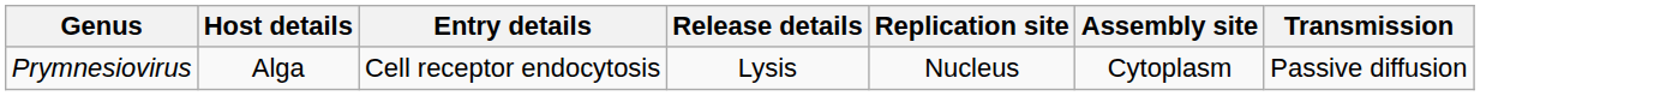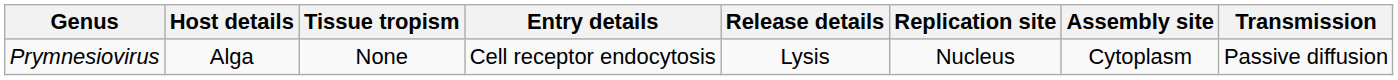 <table class="wikitable sortable" style="text-align:center">
 <tr>
 <th>Genus</th>
 <th>Host details</th>
+<th>Tissue tropism</th>
 <th>Entry details</th>
 <th>Release details</th>
 <th>Replication site</th>
 <th>Assembly site</th>
 <th>Transmission</th>
 </tr>
 <tr>
 <td><em>Prymnesiovirus</em></td>
 <td>Alga</td>
+<td>None</td>
 <td>Cell receptor endocytosis</td>
 <td>Lysis</td>
 <td>Nucleus</td>
 <td>Cytoplasm</td>
 <td>Passive diffusion</td>
 </tr>
 </table>
